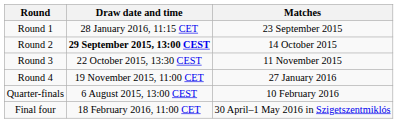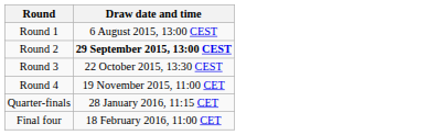 <table class="wikitable" style="text-align:center">
 <tr>
 <th>Round</th>
 <th>Draw date and time</th>
-<th>Matches</th>
 </tr>
 <tr>
 <td>Round 1</td>
-<td>28 January 2016, 11:15 <a href='#'>CET</a></td>
-<td>23 September 2015</td>
+<td>6 August 2015, 13:00 <a href='#'>CEST</a></td>
 </tr>
 <tr>
 <td>Round 2</td>
 <td><strong>29 September 2015, 13:00 <a href='#'>CEST</a></strong></td>
-<td>14 October 2015</td>
 </tr>
 <tr>
 <td>Round 3</td>
 <td>22 October 2015, 13:30 <a href='#'>CEST</a></td>
-<td>11 November 2015</td>
 </tr>
 <tr>
 <td>Round 4</td>
 <td>19 November 2015, 11:00 <a href='#'>CET</a></td>
-<td>27 January 2016</td>
 </tr>
 <tr>
 <td>Quarter-finals</td>
-<td>6 August 2015, 13:00 <a href='#'>CEST</a></td>
-<td>10 February 2016</td>
+<td>28 January 2016, 11:15 <a href='#'>CET</a></td>
 </tr>
 <tr>
 <td>Final four</td>
 <td>18 February 2016, 11:00 <a href='#'>CET</a></td>
-<td>30 April–1 May 2016 in <a href='#'>Szigetszentmiklós</a></td>
 </tr>
 </table>
